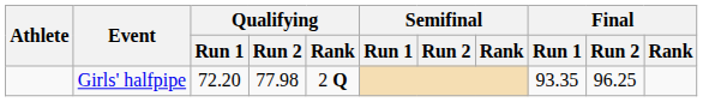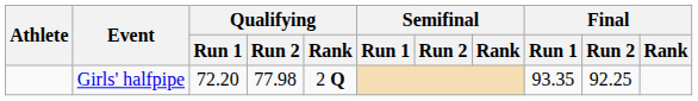 <table class="wikitable">
 <tr>
 <th rowspan="2">Athlete</th>
 <th rowspan="2">Event</th>
 <th colspan="3">Qualifying</th>
 <th colspan="3">Semifinal</th>
 <th colspan="3">Final</th>
 </tr>
 <tr>
 <th>Run 1</th>
 <th>Run 2</th>
 <th>Rank</th>
 <th>Run 1</th>
 <th>Run 2</th>
 <th>Rank</th>
 <th>Run 1</th>
 <th>Run 2</th>
 <th>Rank</th>
 </tr>
 <tr>
 <td rowspan="1"></td>
 <td><a href='#'>Girls' halfpipe</a></td>
 <td align="center">72.20</td>
 <td align="center">77.98</td>
 <td align="center">2 <strong>Q</strong></td>
 <td align=center bgcolor=wheat colspan=3></td>
 <td align="center">93.35</td>
-<td align="center">96.25</td>
+<td align="center">92.25</td>
 <td align="center"></td>
 </tr>
 </table>
